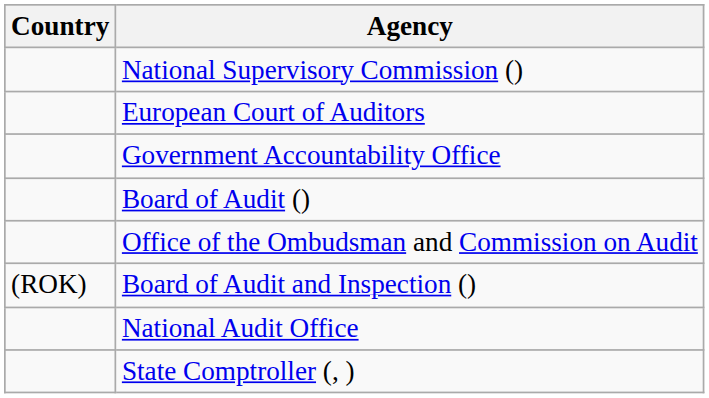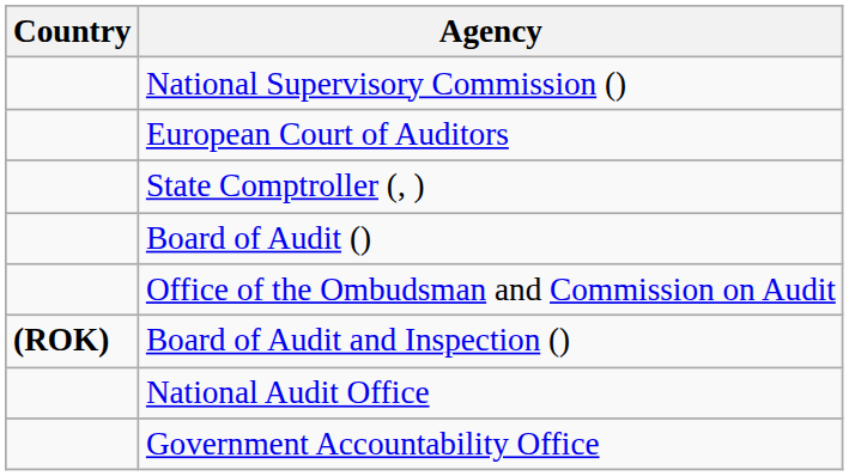 <table class=wikitable>
 <tr>
 <th>Country</th>
 <th>Agency</th>
 </tr>
 <tr>
 <td></td>
 <td><a href='#'>National Supervisory Commission</a> ()</td>
 </tr>
 <tr>
 <td></td>
 <td><a href='#'>European Court of Auditors</a></td>
 </tr>
 <tr>
 <td></td>
-<td><a href='#'>Government Accountability Office</a></td>
+<td><a href='#'>State Comptroller</a> (, )</td>
 </tr>
 <tr>
 <td></td>
 <td><a href='#'>Board of Audit</a> ()</td>
 </tr>
 <tr>
 <td></td>
 <td><a href='#'>Office of the Ombudsman</a> and <a href='#'>Commission on Audit</a></td>
 </tr>
 <tr>
-<td> (ROK)</td>
+<td><strong> (ROK)</strong></td>
 <td><a href='#'>Board of Audit and Inspection</a> ()</td>
 </tr>
 <tr>
 <td></td>
 <td><a href='#'>National Audit Office</a></td>
 </tr>
 <tr>
 <td></td>
-<td><a href='#'>State Comptroller</a> (, )</td>
+<td><a href='#'>Government Accountability Office</a></td>
 </tr>
 </table>
